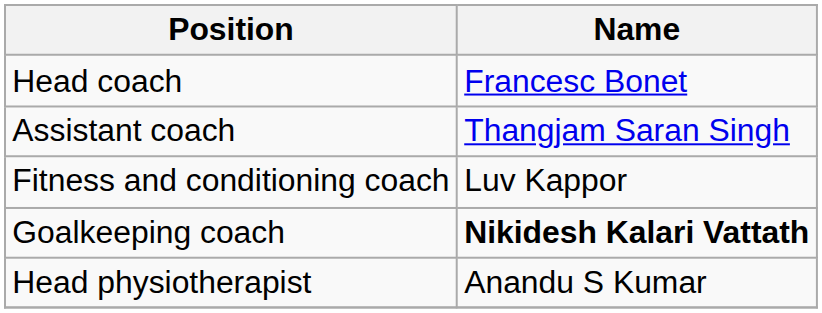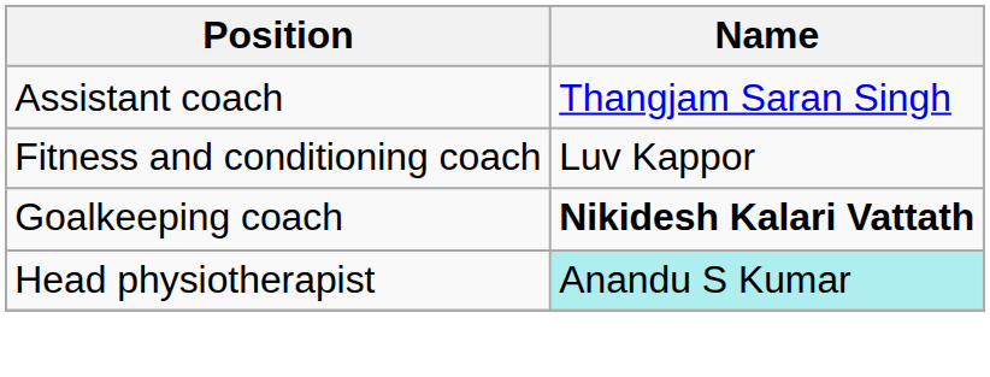 <table class="wikitable">
 <tr>
 <th>Position</th>
 <th>Name</th>
-</tr>
-<tr>
-<td>Head coach</td>
-<td> <a href='#'>Francesc Bonet</a></td>
 </tr>
 <tr>
 <td>Assistant coach</td>
 <td> <a href='#'>Thangjam Saran Singh</a></td>
 </tr>
 <tr>
 <td>Fitness and conditioning coach</td>
 <td> Luv Kappor</td>
 </tr>
 <tr>
 <td>Goalkeeping coach</td>
 <td><strong> Nikidesh Kalari Vattath</strong></td>
 </tr>
 <tr>
 <td>Head physiotherapist</td>
-<td> Anandu S Kumar</td>
+<td style="background: paleturquoise;"> Anandu S Kumar</td>
 </tr>
 <tr>
 </tr>
 </table>
